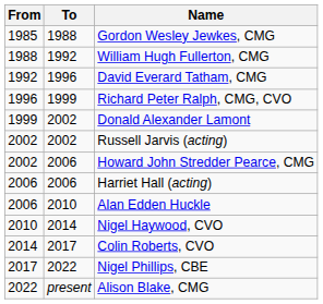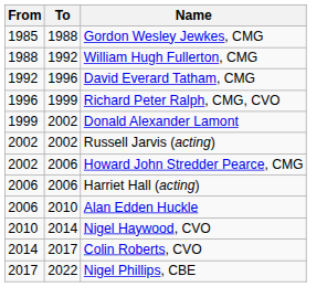 <table class="wikitable">
 <tr>
 <th>From</th>
 <th>To</th>
 <th>Name</th>
 </tr>
 <tr>
 <td>1985</td>
 <td>1988</td>
 <td><a href='#'>Gordon Wesley Jewkes</a>, CMG</td>
 </tr>
 <tr>
 <td>1988</td>
 <td>1992</td>
 <td><a href='#'>William Hugh Fullerton</a>, CMG</td>
 </tr>
 <tr>
 <td>1992</td>
 <td>1996</td>
 <td><a href='#'>David Everard Tatham</a>, CMG</td>
 </tr>
 <tr>
 <td>1996</td>
 <td>1999</td>
 <td><a href='#'>Richard Peter Ralph</a>, CMG, CVO</td>
 </tr>
 <tr>
 <td>1999</td>
 <td>2002</td>
 <td><a href='#'>Donald Alexander Lamont</a></td>
 </tr>
 <tr>
 <td>2002</td>
 <td>2002</td>
 <td>Russell Jarvis (<em>acting</em>)</td>
 </tr>
 <tr>
 <td>2002</td>
 <td>2006</td>
 <td><a href='#'>Howard John Stredder Pearce</a>, CMG</td>
 </tr>
 <tr>
 <td>2006</td>
 <td>2006</td>
 <td>Harriet Hall (<em>acting</em>)</td>
 </tr>
 <tr>
 <td>2006</td>
 <td>2010</td>
 <td><a href='#'>Alan Edden Huckle</a></td>
 </tr>
 <tr>
 <td>2010</td>
 <td>2014</td>
 <td><a href='#'>Nigel Haywood</a>, CVO</td>
 </tr>
 <tr>
 <td>2014</td>
 <td>2017</td>
 <td><a href='#'>Colin Roberts</a>, CVO</td>
 </tr>
 <tr>
 <td>2017</td>
 <td>2022</td>
 <td><a href='#'>Nigel Phillips</a>, CBE</td>
 </tr>
-<tr>
-<td>2022</td>
-<td><em>present</em></td>
-<td><a href='#'>Alison Blake</a>, CMG</td>
-</tr>
 </table>
